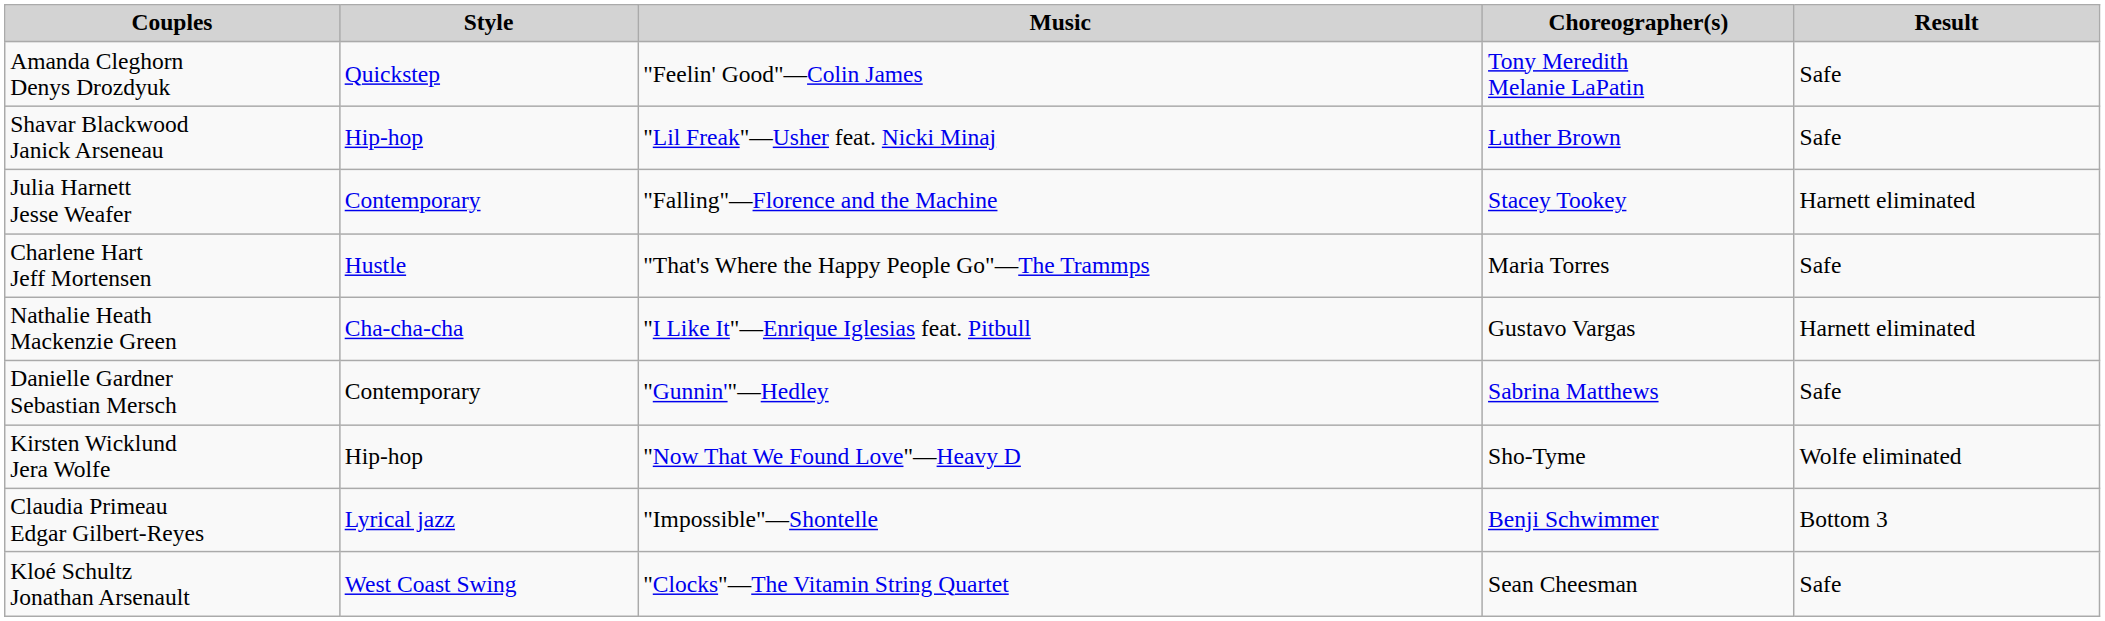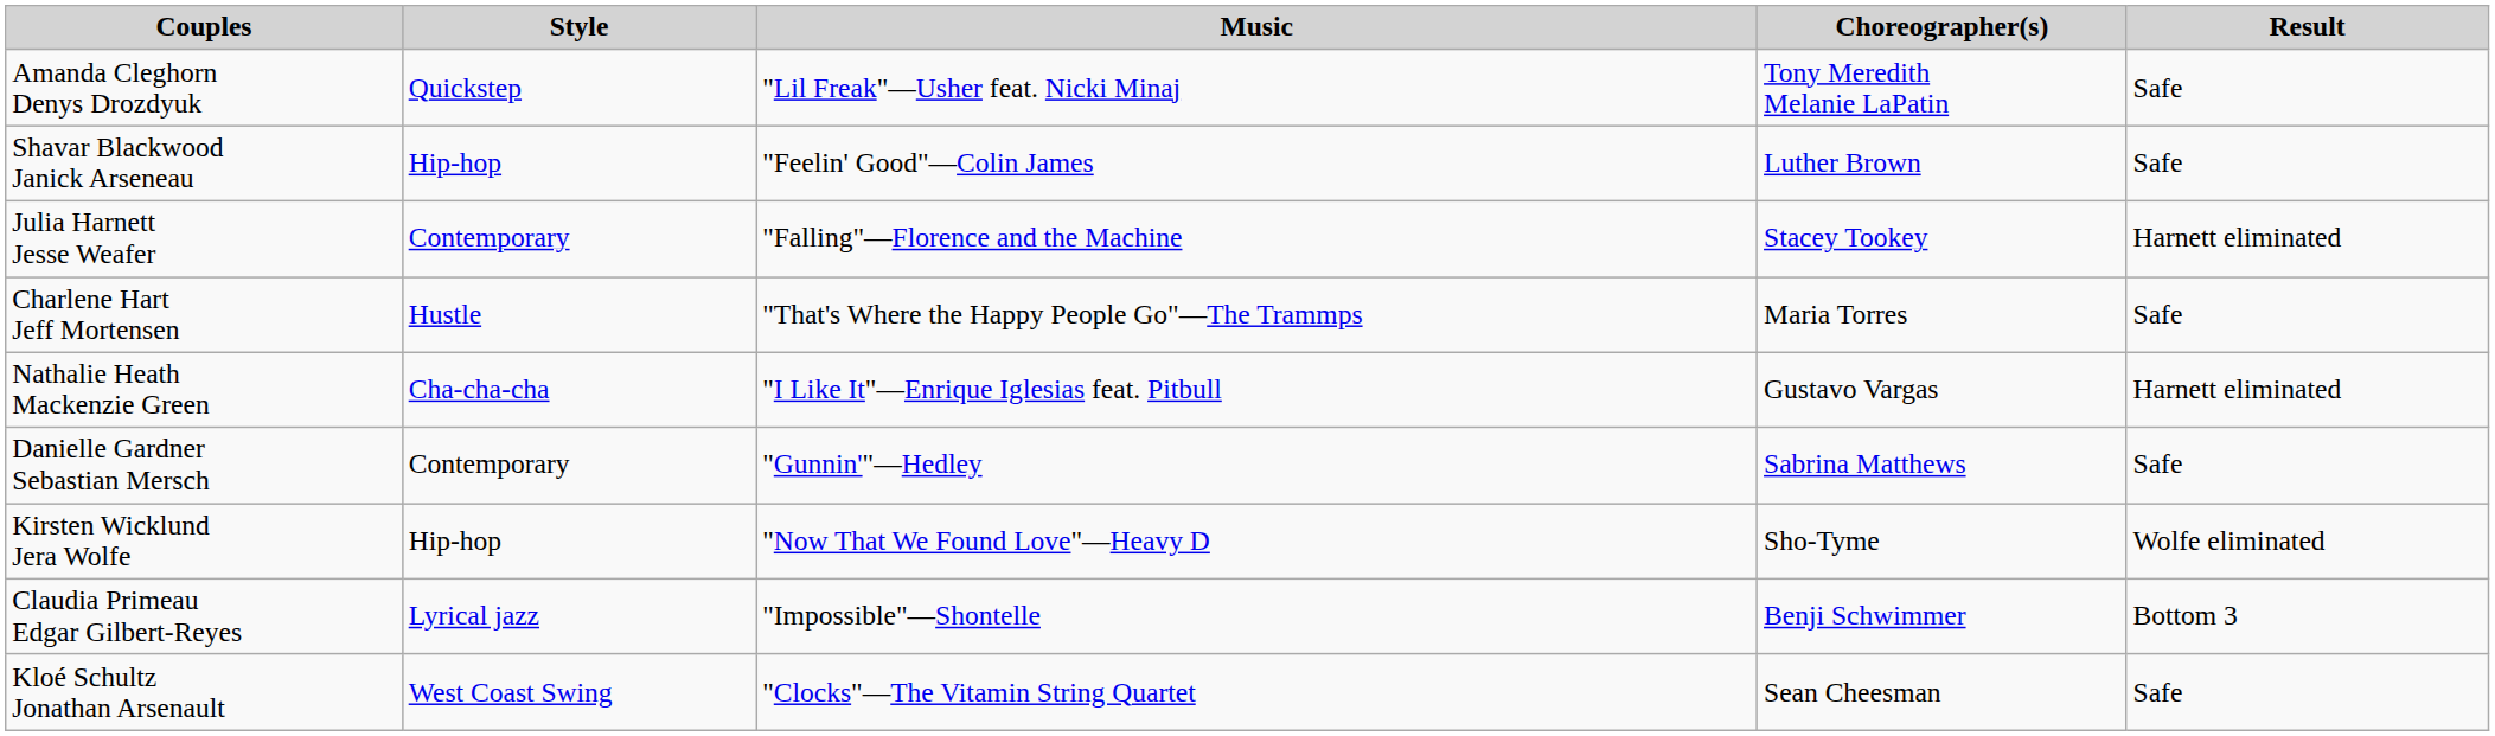 <table class="wikitable" width="90%">
 <tr bgcolor="lightgrey">
 <td align="center"><strong>Couples</strong></td>
 <td align="center"><strong>Style</strong></td>
 <td align="center"><strong>Music</strong></td>
 <td align="center"><strong>Choreographer(s)</strong></td>
 <td align="center"><strong>Result</strong></td>
 </tr>
 <tr>
 <td>Amanda Cleghorn<br>Denys Drozdyuk</td>
 <td><a href='#'>Quickstep</a></td>
-<td>"Feelin' Good"—<a href='#'>Colin James</a></td>
+<td>"<a href='#'>Lil Freak</a>"—<a href='#'>Usher</a> feat. <a href='#'>Nicki Minaj</a></td>
 <td><a href='#'>Tony Meredith</a><br><a href='#'>Melanie LaPatin</a></td>
 <td>Safe</td>
 </tr>
 <tr>
 <td>Shavar Blackwood<br>Janick Arseneau</td>
 <td><a href='#'>Hip-hop</a></td>
-<td>"<a href='#'>Lil Freak</a>"—<a href='#'>Usher</a> feat. <a href='#'>Nicki Minaj</a></td>
+<td>"Feelin' Good"—<a href='#'>Colin James</a></td>
 <td><a href='#'>Luther Brown</a></td>
 <td>Safe</td>
 </tr>
 <tr>
 <td>Julia Harnett<br>Jesse Weafer</td>
 <td><a href='#'>Contemporary</a></td>
 <td>"Falling"—<a href='#'>Florence and the Machine</a></td>
 <td><a href='#'>Stacey Tookey</a></td>
 <td>Harnett eliminated</td>
 </tr>
 <tr>
 <td>Charlene Hart<br>Jeff Mortensen</td>
 <td><a href='#'>Hustle</a></td>
 <td>"That's Where the Happy People Go"—<a href='#'>The Trammps</a></td>
 <td>Maria Torres</td>
 <td>Safe</td>
 </tr>
 <tr>
 <td>Nathalie Heath<br>Mackenzie Green</td>
 <td><a href='#'>Cha-cha-cha</a></td>
 <td>"<a href='#'>I Like It</a>"—<a href='#'>Enrique Iglesias</a> feat. <a href='#'>Pitbull</a></td>
 <td>Gustavo Vargas</td>
 <td>Harnett eliminated</td>
 </tr>
 <tr>
 <td>Danielle Gardner<br>Sebastian Mersch</td>
 <td>Contemporary</td>
 <td>"<a href='#'>Gunnin'</a>"—<a href='#'>Hedley</a></td>
 <td><a href='#'>Sabrina Matthews</a></td>
 <td>Safe</td>
 </tr>
 <tr>
 <td>Kirsten Wicklund<br>Jera Wolfe</td>
 <td>Hip-hop</td>
 <td>"<a href='#'>Now That We Found Love</a>"—<a href='#'>Heavy D</a></td>
 <td>Sho-Tyme</td>
 <td>Wolfe eliminated</td>
 </tr>
 <tr>
 <td>Claudia Primeau<br>Edgar Gilbert-Reyes</td>
 <td><a href='#'>Lyrical jazz</a></td>
 <td>"Impossible"—<a href='#'>Shontelle</a></td>
 <td><a href='#'>Benji Schwimmer</a></td>
 <td>Bottom 3</td>
 </tr>
 <tr>
 <td>Kloé Schultz<br>Jonathan Arsenault</td>
 <td><a href='#'>West Coast Swing</a></td>
 <td>"<a href='#'>Clocks</a>"—<a href='#'>The Vitamin String Quartet</a></td>
 <td>Sean Cheesman</td>
 <td>Safe</td>
 </tr>
 </table>
